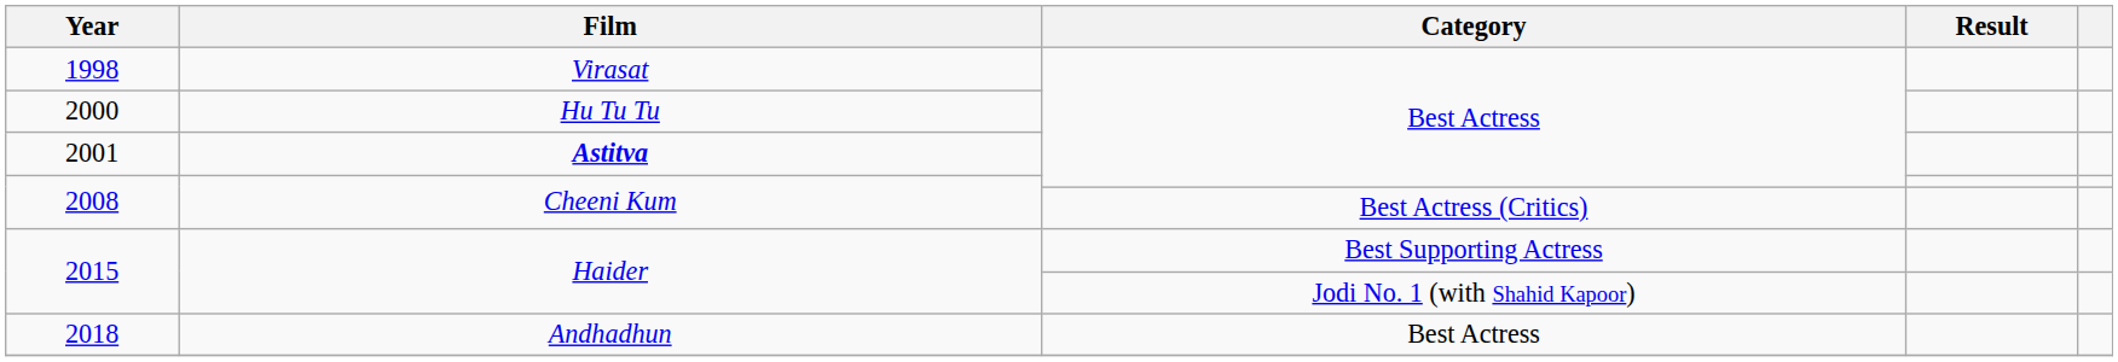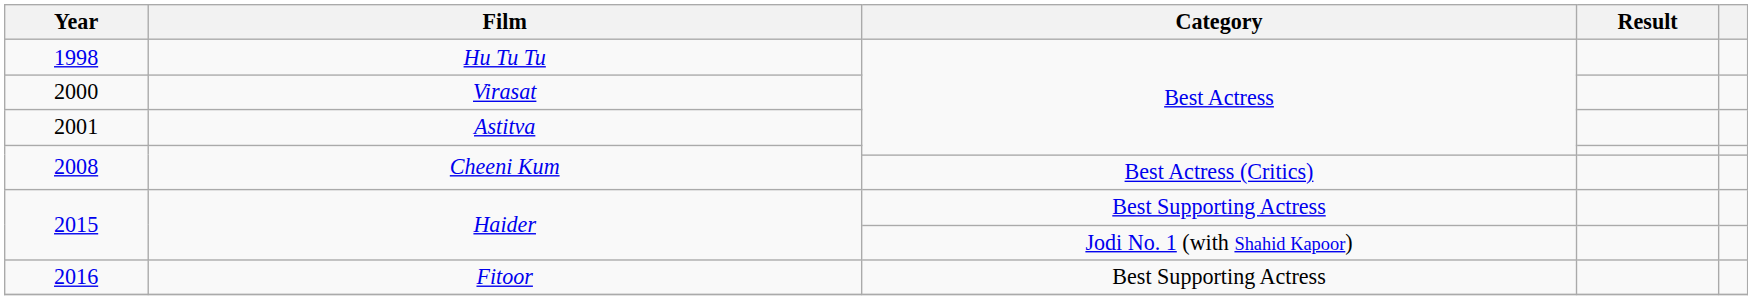 <table class="wikitable sortable" style="width:100%;">
 <tr>
 <th style="width:5%;">Year</th>
 <th style="width:25%;">Film</th>
 <th style="width:25%;">Category</th>
 <th style="width:5%;">Result</th>
 <th style="width:1%;" class="unsortable"></th>
 </tr>
 <tr>
 <td style="text-align:center;"><a href='#'>1998</a></td>
-<td style="text-align:center;"><em><a href='#'>Virasat</a></em></td>
+<td style="text-align:center;"><em><a href='#'>Hu Tu Tu</a></em></td>
 <td style="text-align:center;" rowspan="4"><a href='#'>Best Actress</a></td>
 <td></td>
 <td style="text-align:center;"></td>
 </tr>
 <tr>
 <td style="text-align:center;">2000</td>
-<td style="text-align:center;"><em><a href='#'>Hu Tu Tu</a></em></td>
+<td style="text-align:center;"><em><a href='#'>Virasat</a></em></td>
 <td></td>
 <td style="text-align:center;"></td>
 </tr>
 <tr>
 <td style="text-align:center;">2001</td>
-<td style="text-align:center;"><strong><em><a href='#'>Astitva</a></em></strong></td>
+<td style="text-align:center;"><em><a href='#'>Astitva</a></em></td>
 <td></td>
 <td style="text-align:center;"></td>
 </tr>
 <tr>
 <td style="text-align:center;" rowspan="2"><a href='#'>2008</a></td>
 <td style="text-align:center;" rowspan="2"><em><a href='#'>Cheeni Kum</a></em></td>
 <td></td>
 <td style="text-align:center;"></td>
 </tr>
 <tr>
 <td style="text-align:center;"><a href='#'>Best Actress (Critics)</a></td>
 <td></td>
 <td style="text-align:center;"></td>
 </tr>
 <tr>
 <td style="text-align:center;" rowspan="2"><a href='#'>2015</a></td>
 <td style="text-align:center;" rowspan="2"><em><a href='#'>Haider</a></em></td>
 <td style="text-align:center;"><a href='#'>Best Supporting Actress</a></td>
 <td></td>
 <td style="text-align:center;"></td>
 </tr>
 <tr>
 <td style="text-align:center;"><a href='#'>Jodi No. 1</a> (with <small><a href='#'>Shahid Kapoor</a></small>)</td>
 <td></td>
 <td style="text-align:center;"></td>
 </tr>
 <tr>
-<td style="text-align:center;"><a href='#'>2018</a></td>
-<td style="text-align:center;"><em><a href='#'>Andhadhun</a></em></td>
-<td style="text-align:center;">Best Actress</td>
+<td style="text-align:center;"><a href='#'>2016</a></td>
+<td style="text-align:center;"><em><a href='#'>Fitoor</a></em></td>
+<td style="text-align:center;">Best Supporting Actress</td>
 <td></td>
 <td style="text-align:center;"></td>
 </tr>
 <tr>
 </tr>
 </table>
